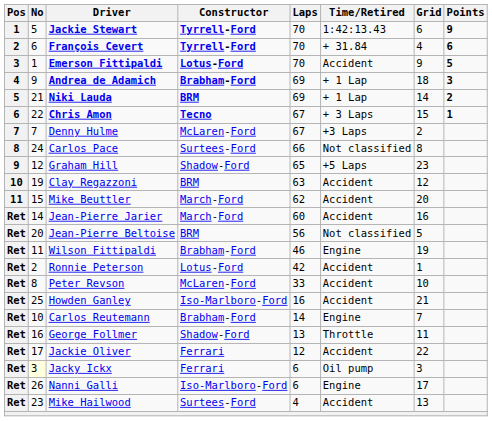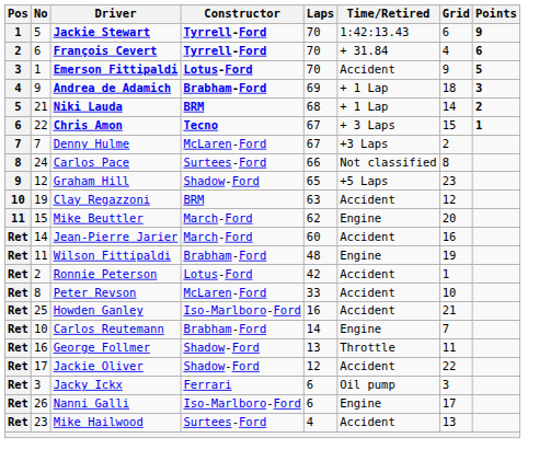 <table class="wikitable" style="font-size: 95%;">
 <tr>
 <th>Pos</th>
 <th>No</th>
 <th>Driver</th>
 <th>Constructor</th>
 <th>Laps</th>
 <th>Time/Retired</th>
 <th>Grid</th>
 <th>Points</th>
 </tr>
 <tr>
 <th>1</th>
 <td>5</td>
 <td> <strong><a href='#'>Jackie Stewart</a></strong></td>
 <td><strong><a href='#'>Tyrrell</a>-<a href='#'>Ford</a></strong></td>
 <td>70</td>
 <td>1:42:13.43</td>
 <td>6</td>
 <td><strong>9</strong></td>
 </tr>
 <tr>
 <th>2</th>
 <td>6</td>
 <td> <strong><a href='#'>François Cevert</a></strong></td>
 <td><strong><a href='#'>Tyrrell</a>-<a href='#'>Ford</a></strong></td>
 <td>70</td>
 <td>+ 31.84</td>
 <td>4</td>
 <td><strong>6</strong></td>
 </tr>
 <tr>
 <th>3</th>
 <td>1</td>
 <td> <strong><a href='#'>Emerson Fittipaldi</a></strong></td>
 <td><strong><a href='#'>Lotus</a>-<a href='#'>Ford</a></strong></td>
 <td>70</td>
 <td>Accident</td>
 <td>9</td>
 <td><strong>5</strong></td>
 </tr>
 <tr>
 <th>4</th>
 <td>9</td>
 <td> <strong><a href='#'>Andrea de Adamich</a></strong></td>
 <td><strong><a href='#'>Brabham</a>-<a href='#'>Ford</a></strong></td>
 <td>69</td>
 <td>+ 1 Lap</td>
 <td>18</td>
 <td><strong>3</strong></td>
 </tr>
 <tr>
 <th>5</th>
 <td>21</td>
 <td> <strong><a href='#'>Niki Lauda</a></strong></td>
 <td><strong><a href='#'>BRM</a></strong></td>
-<td>69</td>
+<td>68</td>
 <td>+ 1 Lap</td>
 <td>14</td>
 <td><strong>2</strong></td>
 </tr>
 <tr>
 <th>6</th>
 <td>22</td>
 <td> <strong><a href='#'>Chris Amon</a></strong></td>
 <td><strong><a href='#'>Tecno</a></strong></td>
 <td>67</td>
 <td>+ 3 Laps</td>
 <td>15</td>
 <td><strong>1</strong></td>
 </tr>
 <tr>
 <th>7</th>
 <td>7</td>
 <td> <a href='#'>Denny Hulme</a></td>
 <td><a href='#'>McLaren</a>-<a href='#'>Ford</a></td>
 <td>67</td>
 <td>+3 Laps</td>
 <td>2</td>
 <td> </td>
 </tr>
 <tr>
 <th>8</th>
 <td>24</td>
 <td> <a href='#'>Carlos Pace</a></td>
 <td><a href='#'>Surtees</a>-<a href='#'>Ford</a></td>
 <td>66</td>
 <td>Not classified</td>
 <td>8</td>
 <td> </td>
 </tr>
 <tr>
 <th>9</th>
 <td>12</td>
 <td> <a href='#'>Graham Hill</a></td>
 <td><a href='#'>Shadow</a>-<a href='#'>Ford</a></td>
 <td>65</td>
 <td>+5 Laps</td>
 <td>23</td>
 <td> </td>
 </tr>
 <tr>
 <th>10</th>
 <td>19</td>
 <td> <a href='#'>Clay Regazzoni</a></td>
 <td><a href='#'>BRM</a></td>
 <td>63</td>
 <td>Accident</td>
 <td>12</td>
 <td> </td>
 </tr>
 <tr>
 <th>11</th>
 <td>15</td>
 <td> <a href='#'>Mike Beuttler</a></td>
 <td><a href='#'>March</a>-<a href='#'>Ford</a></td>
 <td>62</td>
-<td>Accident</td>
+<td>Engine</td>
 <td>20</td>
 <td> </td>
 </tr>
 <tr>
 <th>Ret</th>
 <td>14</td>
 <td> <a href='#'>Jean-Pierre Jarier</a></td>
 <td><a href='#'>March</a>-<a href='#'>Ford</a></td>
 <td>60</td>
 <td>Accident</td>
 <td>16</td>
 <td> </td>
 </tr>
 <tr>
 <th>Ret</th>
-<td>20</td>
-<td> <a href='#'>Jean-Pierre Beltoise</a></td>
-<td><a href='#'>BRM</a></td>
-<td>56</td>
-<td>Not classified</td>
-<td>5</td>
-<td> </td>
-</tr>
-<tr>
-<th>Ret</th>
 <td>11</td>
 <td> <a href='#'>Wilson Fittipaldi</a></td>
 <td><a href='#'>Brabham</a>-<a href='#'>Ford</a></td>
-<td>46</td>
+<td>48</td>
 <td>Engine</td>
 <td>19</td>
 <td> </td>
 </tr>
 <tr>
 <th>Ret</th>
 <td>2</td>
 <td> <a href='#'>Ronnie Peterson</a></td>
 <td><a href='#'>Lotus</a>-<a href='#'>Ford</a></td>
 <td>42</td>
 <td>Accident</td>
 <td>1</td>
 <td> </td>
 </tr>
 <tr>
 <th>Ret</th>
 <td>8</td>
 <td> <a href='#'>Peter Revson</a></td>
 <td><a href='#'>McLaren</a>-<a href='#'>Ford</a></td>
 <td>33</td>
 <td>Accident</td>
 <td>10</td>
 <td> </td>
 </tr>
 <tr>
 <th>Ret</th>
 <td>25</td>
 <td> <a href='#'>Howden Ganley</a></td>
 <td><a href='#'>Iso-Marlboro</a>-<a href='#'>Ford</a></td>
 <td>16</td>
 <td>Accident</td>
 <td>21</td>
 <td> </td>
 </tr>
 <tr>
 <th>Ret</th>
 <td>10</td>
 <td> <a href='#'>Carlos Reutemann</a></td>
 <td><a href='#'>Brabham</a>-<a href='#'>Ford</a></td>
 <td>14</td>
 <td>Engine</td>
 <td>7</td>
 <td> </td>
 </tr>
 <tr>
 <th>Ret</th>
 <td>16</td>
 <td> <a href='#'>George Follmer</a></td>
 <td><a href='#'>Shadow</a>-<a href='#'>Ford</a></td>
 <td>13</td>
 <td>Throttle</td>
 <td>11</td>
 <td> </td>
 </tr>
 <tr>
 <th>Ret</th>
 <td>17</td>
 <td> <a href='#'>Jackie Oliver</a></td>
-<td><a href='#'>Ferrari</a></td>
+<td><a href='#'>Shadow</a>-<a href='#'>Ford</a></td>
 <td>12</td>
 <td>Accident</td>
 <td>22</td>
 <td> </td>
 </tr>
 <tr>
 <th>Ret</th>
-<td style="background: lightyellow;">3</td>
+<td>3</td>
 <td> <a href='#'>Jacky Ickx</a></td>
 <td><a href='#'>Ferrari</a></td>
 <td>6</td>
 <td>Oil pump</td>
 <td>3</td>
 <td> </td>
 </tr>
 <tr>
 <th>Ret</th>
 <td>26</td>
 <td> <a href='#'>Nanni Galli</a></td>
 <td><a href='#'>Iso-Marlboro</a>-<a href='#'>Ford</a></td>
 <td>6</td>
 <td>Engine</td>
 <td>17</td>
 <td> </td>
 </tr>
 <tr>
 <th>Ret</th>
 <td>23</td>
 <td> <a href='#'>Mike Hailwood</a></td>
 <td><a href='#'>Surtees</a>-<a href='#'>Ford</a></td>
 <td>4</td>
 <td>Accident</td>
 <td>13</td>
 <td> </td>
 </tr>
 <tr>
 <th colspan="8"></th>
 </tr>
 </table>
